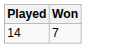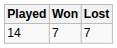 <table class="wikitable">
 <tr>
 <th>Played</th>
 <th>Won</th>
+<th>Lost</th>
 </tr>
 <tr>
 <td>14</td>
 <td>7</td>
+<td>7</td>
 </tr>
 </table>
